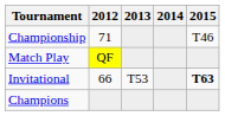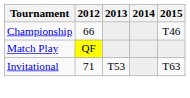 <table class="wikitable" style="text-align:center;">
 <tr>
 <th>Tournament</th>
 <th>2012</th>
 <th>2013</th>
 <th>2014</th>
 <th>2015</th>
 </tr>
 <tr>
 <td align="left"><a href='#'>Championship</a></td>
-<td>71</td>
+<td>66</td>
 <td style="background:#eeeeee;"></td>
 <td style="background:#eeeeee;"></td>
 <td>T46</td>
 </tr>
 <tr>
 <td align="left"><a href='#'>Match Play</a></td>
 <td style="background:yellow;">QF</td>
 <td style="background:#eeeeee;"></td>
 <td style="background:#eeeeee;"></td>
 <td style="background:#eeeeee;"></td>
 </tr>
 <tr>
 <td align="left"><a href='#'>Invitational</a></td>
-<td>66</td>
+<td>71</td>
 <td>T53</td>
 <td style="background:#eeeeee;"></td>
-<td><strong>T63</strong></td>
-</tr>
-<tr>
-<td align="left"><a href='#'>Champions</a></td>
-<td style="background:#eeeeee;"></td>
-<td style="background:#eeeeee;"></td>
-<td style="background:#eeeeee;"></td>
-<td style="background:#eeeeee;"></td>
+<td>T63</td>
 </tr>
 </table>
